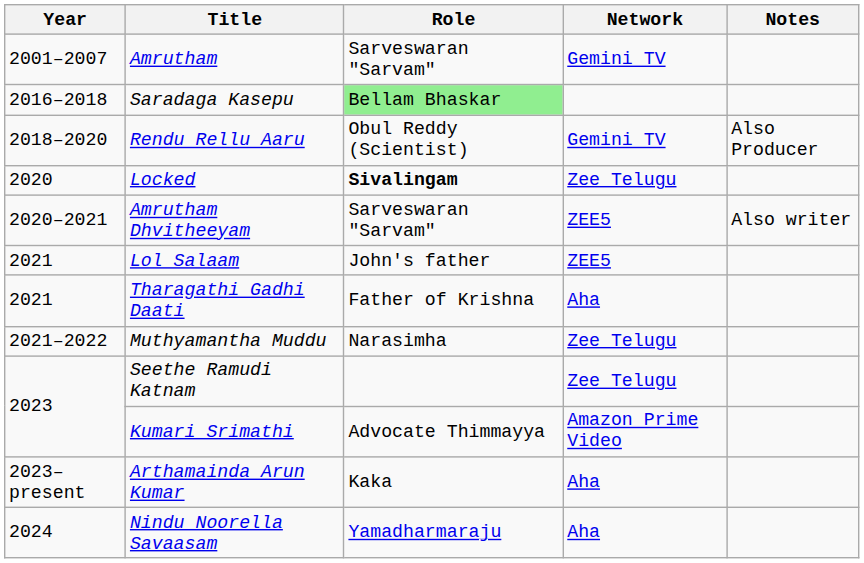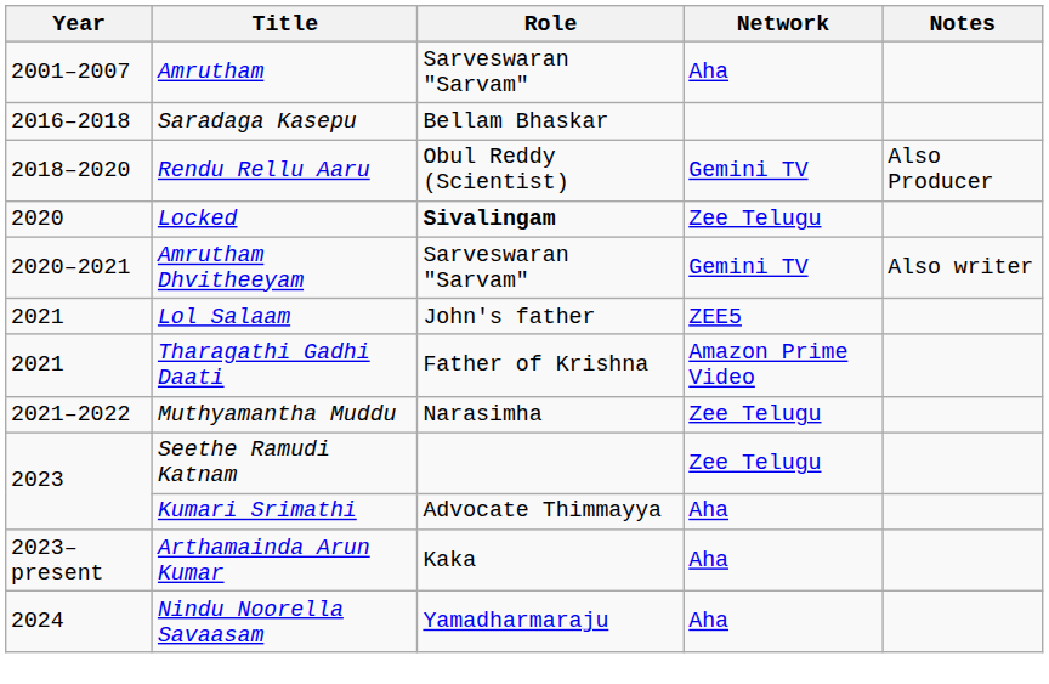 <table class="wikitable sortable">
 <tr>
 <th>Year</th>
 <th>Title</th>
 <th>Role</th>
 <th>Network</th>
 <th>Notes</th>
 </tr>
 <tr>
 <td>2001–2007</td>
 <td><em><a href='#'>Amrutham</a></em></td>
 <td>Sarveswaran "Sarvam"</td>
-<td><a href='#'>Gemini TV</a></td>
+<td><a href='#'>Aha</a></td>
 <td></td>
 </tr>
 <tr>
 <td>2016–2018</td>
 <td><em>Saradaga Kasepu</em></td>
-<td style="background: lightgreen;">Bellam Bhaskar</td>
+<td>Bellam Bhaskar</td>
 <td></td>
 <td></td>
 </tr>
 <tr>
 <td>2018–2020</td>
 <td><em><a href='#'>Rendu Rellu Aaru</a></em></td>
 <td>Obul Reddy (Scientist)</td>
 <td><a href='#'>Gemini TV</a></td>
 <td>Also Producer</td>
 </tr>
 <tr>
 <td>2020</td>
 <td><em><a href='#'>Locked</a></em></td>
 <td><strong>Sivalingam</strong></td>
 <td><a href='#'>Zee Telugu</a></td>
 <td></td>
 </tr>
 <tr>
 <td>2020–2021</td>
 <td><em><a href='#'>Amrutham Dhvitheeyam</a></em></td>
 <td>Sarveswaran "Sarvam"</td>
-<td><a href='#'>ZEE5</a></td>
+<td><a href='#'>Gemini TV</a></td>
 <td>Also writer</td>
 </tr>
 <tr>
 <td>2021</td>
 <td><em><a href='#'>Lol Salaam</a></em></td>
 <td>John's father</td>
 <td><a href='#'>ZEE5</a></td>
 <td></td>
 </tr>
 <tr>
 <td>2021</td>
 <td><em><a href='#'>Tharagathi Gadhi Daati</a></em></td>
 <td>Father of Krishna</td>
-<td><a href='#'>Aha</a></td>
+<td><a href='#'>Amazon Prime Video</a></td>
 <td></td>
 </tr>
 <tr>
 <td>2021–2022</td>
 <td><em>Muthyamantha Muddu</em></td>
 <td>Narasimha</td>
 <td><a href='#'>Zee Telugu</a></td>
 <td></td>
 </tr>
 <tr>
 <td rowspan="2">2023</td>
 <td><em>Seethe Ramudi Katnam</em></td>
 <td></td>
 <td><a href='#'>Zee Telugu</a></td>
 <td></td>
 </tr>
 <tr>
 <td><em><a href='#'>Kumari Srimathi</a></em></td>
 <td>Advocate Thimmayya</td>
-<td><a href='#'>Amazon Prime Video</a></td>
+<td><a href='#'>Aha</a></td>
 <td></td>
 </tr>
 <tr>
 <td>2023–present</td>
 <td><em><a href='#'>Arthamainda Arun Kumar</a></em></td>
 <td>Kaka</td>
 <td><a href='#'>Aha</a></td>
 <td></td>
 </tr>
 <tr>
 <td>2024</td>
 <td><em><a href='#'>Nindu Noorella Savaasam</a></em></td>
 <td><a href='#'>Yamadharmaraju</a></td>
 <td><a href='#'>Aha</a></td>
 <td></td>
 </tr>
 </table>
